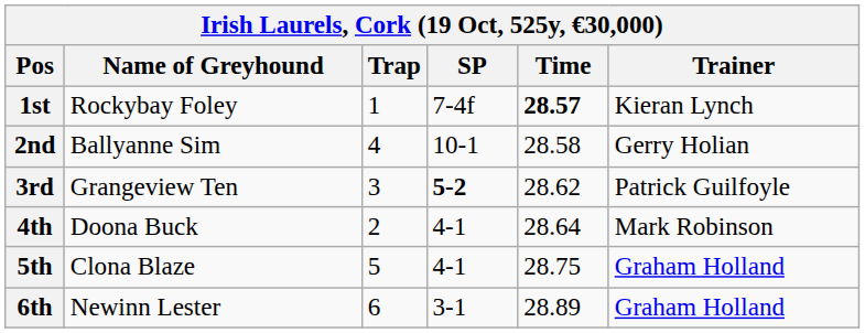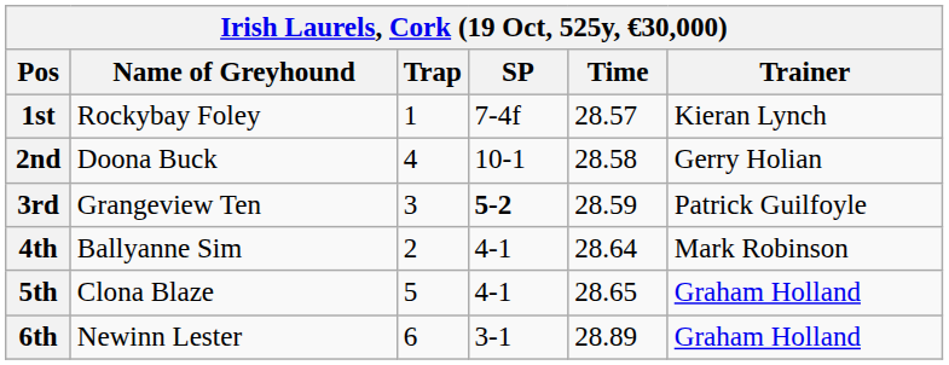 <table class="wikitable">
 <tr>
 <th colspan="6"><a href='#'>Irish Laurels</a>, <a href='#'>Cork</a> (19 Oct, 525y, €30,000)</th>
 </tr>
 <tr>
 <th width=30>Pos</th>
 <th width=180>Name of Greyhound</th>
 <th width=30>Trap</th>
 <th width=50>SP</th>
 <th width=50>Time</th>
 <th width=150>Trainer</th>
 </tr>
 <tr>
 <th>1st</th>
 <td>Rockybay Foley</td>
 <td>1</td>
 <td>7-4f</td>
-<td><strong>28.57</strong></td>
+<td>28.57</td>
 <td>Kieran Lynch</td>
 </tr>
 <tr>
 <th>2nd</th>
-<td>Ballyanne Sim</td>
+<td>Doona Buck</td>
 <td>4</td>
 <td>10-1</td>
 <td>28.58</td>
 <td>Gerry Holian</td>
 </tr>
 <tr>
 <th>3rd</th>
 <td>Grangeview Ten</td>
 <td>3</td>
 <td><strong>5-2</strong></td>
-<td>28.62</td>
+<td>28.59</td>
 <td>Patrick Guilfoyle</td>
 </tr>
 <tr>
 <th>4th</th>
-<td>Doona Buck</td>
+<td>Ballyanne Sim</td>
 <td>2</td>
 <td>4-1</td>
 <td>28.64</td>
 <td>Mark Robinson</td>
 </tr>
 <tr>
 <th>5th</th>
 <td>Clona Blaze</td>
 <td>5</td>
 <td>4-1</td>
-<td>28.75</td>
+<td>28.65</td>
 <td><a href='#'>Graham Holland</a></td>
 </tr>
 <tr>
 <th>6th</th>
 <td>Newinn Lester</td>
 <td>6</td>
 <td>3-1</td>
 <td>28.89</td>
 <td><a href='#'>Graham Holland</a></td>
 </tr>
 </table>
